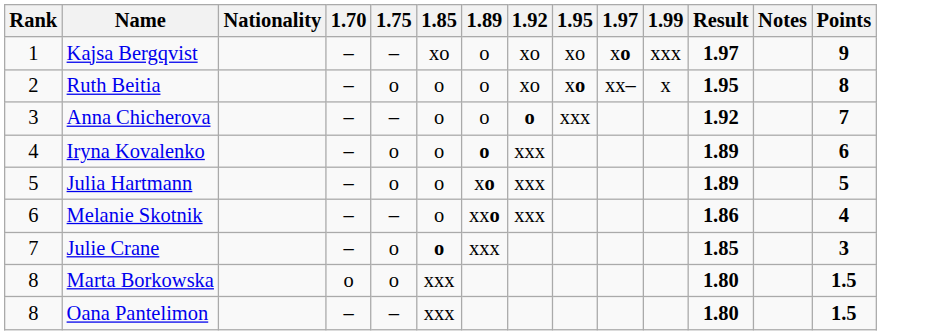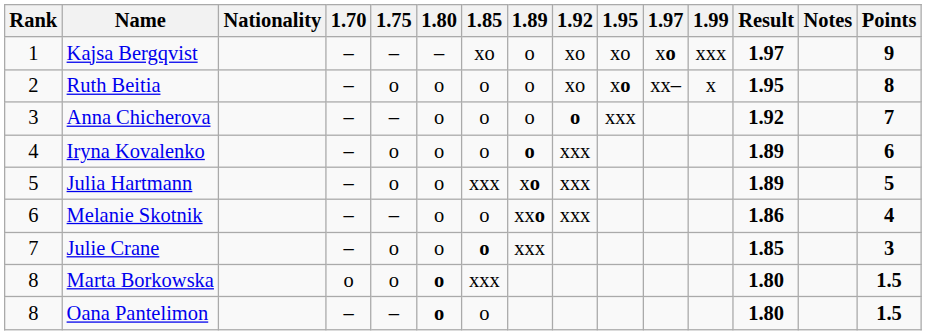 <table class="wikitable sortable" style="text-align:center">
 <tr>
 <th>Rank</th>
 <th>Name</th>
 <th>Nationality</th>
 <th>1.70</th>
 <th>1.75</th>
+<th>1.80</th>
 <th>1.85</th>
 <th>1.89</th>
 <th>1.92</th>
 <th>1.95</th>
 <th>1.97</th>
 <th>1.99</th>
 <th>Result</th>
 <th>Notes</th>
 <th>Points</th>
 </tr>
 <tr>
 <td>1</td>
 <td align=left><a href='#'>Kajsa Bergqvist</a></td>
 <td align=left></td>
+<td>–</td>
 <td>–</td>
 <td>–</td>
 <td>xo</td>
 <td>o</td>
 <td>xo</td>
 <td>xo</td>
 <td>x<strong>o</strong></td>
 <td>xxx</td>
 <td><strong>1.97</strong></td>
 <td></td>
 <td><strong>9</strong></td>
 </tr>
 <tr>
 <td>2</td>
 <td align=left><a href='#'>Ruth Beitia</a></td>
 <td align=left></td>
 <td>–</td>
 <td>o</td>
 <td>o</td>
 <td>o</td>
+<td>o</td>
 <td>xo</td>
 <td>x<strong>o</strong></td>
 <td>xx–</td>
 <td>x</td>
 <td><strong>1.95</strong></td>
 <td></td>
 <td><strong>8</strong></td>
 </tr>
 <tr>
 <td>3</td>
 <td align=left><a href='#'>Anna Chicherova</a></td>
 <td align=left></td>
 <td>–</td>
 <td>–</td>
 <td>o</td>
 <td>o</td>
+<td>o</td>
 <td><strong>o</strong></td>
 <td>xxx</td>
 <td></td>
 <td></td>
 <td><strong>1.92</strong></td>
 <td></td>
 <td><strong>7</strong></td>
 </tr>
 <tr>
 <td>4</td>
 <td align=left><a href='#'>Iryna Kovalenko</a></td>
 <td align=left></td>
 <td>–</td>
+<td>o</td>
 <td>o</td>
 <td>o</td>
 <td><strong>o</strong></td>
 <td>xxx</td>
 <td></td>
 <td></td>
 <td></td>
 <td><strong>1.89</strong></td>
 <td></td>
 <td><strong>6</strong></td>
 </tr>
 <tr>
 <td>5</td>
 <td align=left><a href='#'>Julia Hartmann</a></td>
 <td align=left></td>
 <td>–</td>
 <td>o</td>
 <td>o</td>
+<td>xxx</td>
 <td>x<strong>o</strong></td>
 <td>xxx</td>
 <td></td>
 <td></td>
 <td></td>
 <td><strong>1.89</strong></td>
 <td></td>
 <td><strong>5</strong></td>
 </tr>
 <tr>
 <td>6</td>
 <td align=left><a href='#'>Melanie Skotnik</a></td>
 <td align=left></td>
 <td>–</td>
 <td>–</td>
 <td>o</td>
+<td>o</td>
 <td>xx<strong>o</strong></td>
 <td>xxx</td>
 <td></td>
 <td></td>
 <td></td>
 <td><strong>1.86</strong></td>
 <td></td>
 <td><strong>4</strong></td>
 </tr>
 <tr>
 <td>7</td>
 <td align=left><a href='#'>Julie Crane</a></td>
 <td align=left></td>
 <td>–</td>
+<td>o</td>
 <td>o</td>
 <td><strong>o</strong></td>
 <td>xxx</td>
 <td></td>
 <td></td>
 <td></td>
 <td></td>
 <td><strong>1.85</strong></td>
 <td></td>
 <td><strong>3</strong></td>
 </tr>
 <tr>
 <td>8</td>
 <td align=left><a href='#'>Marta Borkowska</a></td>
 <td align=left></td>
 <td>o</td>
 <td>o</td>
+<td><strong>o</strong></td>
 <td>xxx</td>
 <td></td>
 <td></td>
 <td></td>
 <td></td>
 <td></td>
 <td><strong>1.80</strong></td>
 <td></td>
 <td><strong>1.5</strong></td>
 </tr>
 <tr>
 <td>8</td>
 <td align=left><a href='#'>Oana Pantelimon</a></td>
 <td align=left></td>
 <td>–</td>
 <td>–</td>
-<td>xxx</td>
+<td><strong>o</strong></td>
+<td>o</td>
 <td></td>
 <td></td>
 <td></td>
 <td></td>
 <td></td>
 <td><strong>1.80</strong></td>
 <td></td>
 <td><strong>1.5</strong></td>
 </tr>
 </table>
